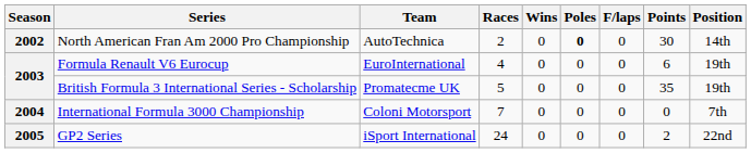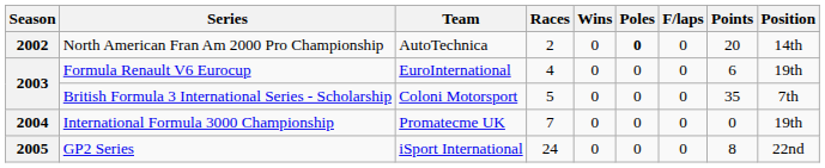 <table class="wikitable" style="font-size: 90%; text-align:center">
 <tr>
 <th>Season</th>
 <th>Series</th>
 <th>Team</th>
 <th>Races</th>
 <th>Wins</th>
 <th>Poles</th>
 <th>F/laps</th>
 <th>Points</th>
 <th>Position</th>
 </tr>
 <tr>
 <th>2002</th>
 <td align=left>North American Fran Am 2000 Pro Championship</td>
 <td align=left>AutoTechnica</td>
 <td>2</td>
 <td>0</td>
 <td><strong>0</strong></td>
 <td>0</td>
-<td>30</td>
+<td>20</td>
 <td>14th</td>
 </tr>
 <tr>
 <th rowspan=2>2003</th>
 <td align=left><a href='#'>Formula Renault V6 Eurocup</a></td>
 <td align=left><a href='#'>EuroInternational</a></td>
 <td>4</td>
 <td>0</td>
 <td>0</td>
 <td>0</td>
 <td>6</td>
 <td>19th</td>
 </tr>
 <tr>
 <td align=left nowrap><a href='#'>British Formula 3 International Series - Scholarship</a></td>
-<td align=left><a href='#'>Promatecme UK</a></td>
+<td align=left><a href='#'>Coloni Motorsport</a></td>
 <td>5</td>
 <td>0</td>
 <td>0</td>
 <td>0</td>
 <td>35</td>
-<td>19th</td>
+<td>7th</td>
 </tr>
 <tr>
 <th>2004</th>
 <td align=left><a href='#'>International Formula 3000 Championship</a></td>
-<td align=left><a href='#'>Coloni Motorsport</a></td>
+<td align=left><a href='#'>Promatecme UK</a></td>
 <td>7</td>
 <td>0</td>
 <td>0</td>
 <td>0</td>
 <td>0</td>
-<td>7th</td>
+<td>19th</td>
 </tr>
 <tr>
 <th>2005</th>
 <td align=left><a href='#'>GP2 Series</a></td>
 <td align=left nowrap><a href='#'>iSport International</a></td>
 <td>24</td>
 <td>0</td>
 <td>0</td>
 <td>0</td>
-<td>2</td>
+<td>8</td>
 <td>22nd</td>
 </tr>
 </table>
